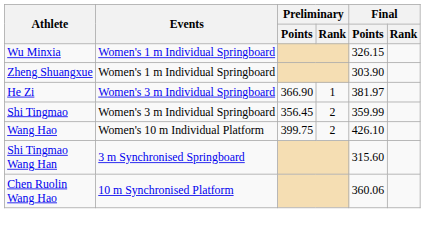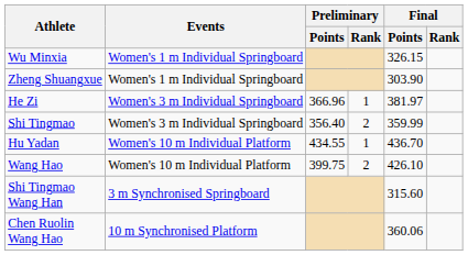 <table class=wikitable style="font-size:90%">
 <tr>
 <th rowspan=2>Athlete</th>
 <th rowspan=2>Events</th>
 <th colspan=2>Preliminary</th>
 <th colspan=2>Final</th>
 </tr>
 <tr>
 <th>Points</th>
 <th>Rank</th>
 <th>Points</th>
 <th>Rank</th>
 </tr>
 <tr>
 <td><a href='#'>Wu Minxia</a></td>
 <td><a href='#'>Women's 1 m Individual Springboard</a></td>
 <td colspan="2" style="background:wheat;"></td>
 <td align=center>326.15</td>
 <td align=center></td>
 </tr>
 <tr>
 <td><a href='#'>Zheng Shuangxue</a></td>
 <td>Women's 1 m Individual Springboard</td>
 <td colspan="2" style="background:wheat;"></td>
 <td align=center>303.90</td>
 <td align=center></td>
 </tr>
 <tr>
 <td><a href='#'>He Zi</a></td>
 <td><a href='#'>Women's 3 m Individual Springboard</a></td>
-<td align=center>366.90</td>
+<td align=center>366.96</td>
 <td align=center>1</td>
 <td align=center>381.97</td>
 <td align=center></td>
 </tr>
 <tr>
 <td><a href='#'>Shi Tingmao</a></td>
 <td>Women's 3 m Individual Springboard</td>
-<td align=center>356.45</td>
+<td align=center>356.40</td>
 <td align=center>2</td>
 <td align=center>359.99</td>
+<td align=center></td>
+</tr>
+<tr>
+<td><a href='#'>Hu Yadan</a></td>
+<td><a href='#'>Women's 10 m Individual Platform</a></td>
+<td align=center>434.55</td>
+<td align=center>1</td>
+<td align=center>436.70</td>
 <td align=center></td>
 </tr>
 <tr>
 <td><a href='#'>Wang Hao</a></td>
 <td>Women's 10 m Individual Platform</td>
 <td align=center>399.75</td>
 <td align=center>2</td>
 <td align=center>426.10</td>
 <td align=center></td>
 </tr>
 <tr>
 <td><a href='#'>Shi Tingmao</a><br><a href='#'>Wang Han</a></td>
 <td><a href='#'>3 m Synchronised Springboard</a></td>
 <td colspan="2" style="background:wheat;"></td>
 <td align=center>315.60</td>
 <td align=center></td>
 </tr>
 <tr>
 <td><a href='#'>Chen Ruolin</a> <br><a href='#'>Wang Hao</a></td>
 <td><a href='#'>10 m Synchronised Platform</a></td>
 <td colspan="2" style="background:wheat;"></td>
 <td align=center>360.06</td>
 <td align=center></td>
 </tr>
 </table>
